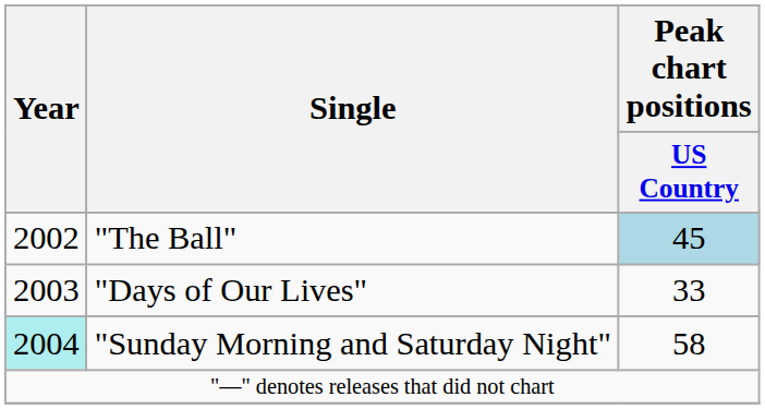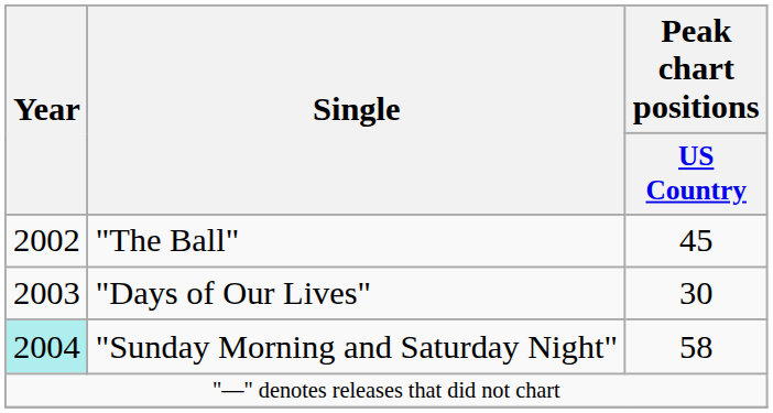 <table class="wikitable" style="text-align:center;">
 <tr>
 <th rowspan="2">Year</th>
 <th rowspan="2">Single</th>
 <th colspan="1">Peak chart positions</th>
 </tr>
 <tr style="font-size:smaller;">
 <th width="60"><a href='#'>US Country</a></th>
 </tr>
 <tr>
 <td>2002</td>
 <td align="left">"The Ball"</td>
-<td style="background: lightblue;">45</td>
+<td>45</td>
 </tr>
 <tr>
 <td>2003</td>
 <td align="left">"Days of Our Lives"</td>
-<td>33</td>
+<td>30</td>
 </tr>
 <tr>
 <td style="background: paleturquoise;">2004</td>
 <td align="left">"Sunday Morning and Saturday Night"</td>
 <td>58</td>
 </tr>
 <tr>
 <td colspan="3" style="font-size:8pt">"—" denotes releases that did not chart</td>
 </tr>
 <tr>
 </tr>
 </table>
